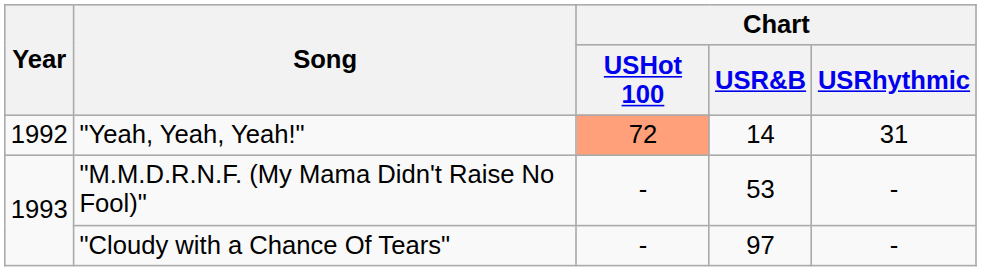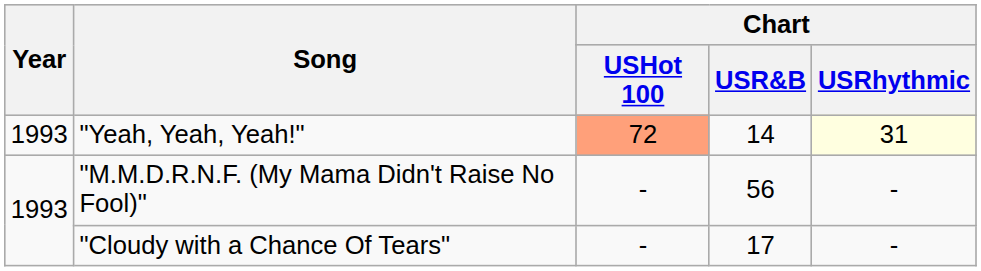 <table class="wikitable">
 <tr>
 <th rowspan="2">Year</th>
 <th rowspan="2">Song</th>
 <th colspan="3">Chart</th>
 </tr>
 <tr>
 <th><a href='#'>USHot 100</a></th>
 <th><a href='#'>USR&B</a></th>
 <th><a href='#'>USRhythmic</a></th>
 </tr>
 <tr>
-<td>1992</td>
+<td>1993</td>
 <td>"Yeah, Yeah, Yeah!"</td>
 <td align="center" style="background: lightsalmon;">72</td>
 <td align="center">14</td>
-<td align="center">31</td>
+<td align="center" style="background: lightyellow;">31</td>
 </tr>
 <tr>
 <td rowspan="2">1993</td>
 <td>"M.M.D.R.N.F. (My Mama Didn't Raise No Fool)"</td>
 <td align="center">-</td>
-<td align="center">53</td>
+<td align="center">56</td>
 <td align="center">-</td>
 </tr>
 <tr>
 <td>"Cloudy with a Chance Of Tears"</td>
 <td align="center">-</td>
-<td align="center">97</td>
+<td align="center">17</td>
 <td align="center">-</td>
 </tr>
 </table>
